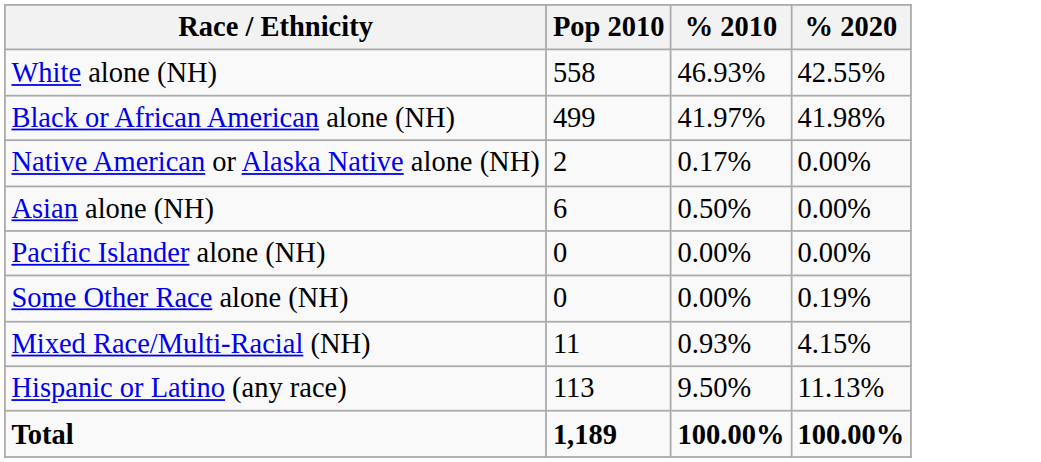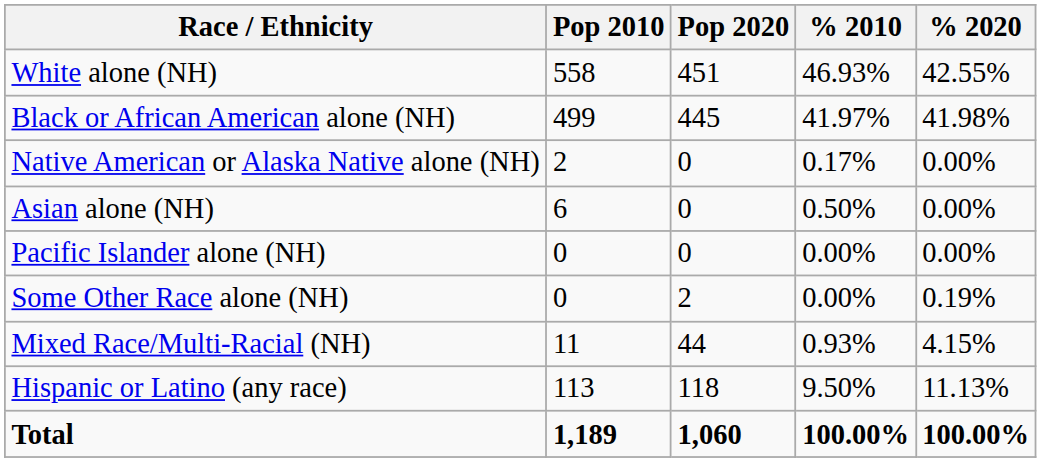 <table class="wikitable">
 <tr>
 <th>Race / Ethnicity</th>
 <th>Pop 2010</th>
+<th>Pop 2020</th>
 <th>% 2010</th>
 <th>% 2020</th>
 </tr>
 <tr>
 <td><a href='#'>White</a> alone (NH)</td>
 <td>558</td>
+<td>451</td>
 <td>46.93%</td>
 <td>42.55%</td>
 </tr>
 <tr>
 <td><a href='#'>Black or African American</a> alone (NH)</td>
 <td>499</td>
+<td>445</td>
 <td>41.97%</td>
 <td>41.98%</td>
 </tr>
 <tr>
 <td><a href='#'>Native American</a> or <a href='#'>Alaska Native</a> alone (NH)</td>
 <td>2</td>
+<td>0</td>
 <td>0.17%</td>
 <td>0.00%</td>
 </tr>
 <tr>
 <td><a href='#'>Asian</a> alone (NH)</td>
 <td>6</td>
+<td>0</td>
 <td>0.50%</td>
 <td>0.00%</td>
 </tr>
 <tr>
 <td><a href='#'>Pacific Islander</a> alone (NH)</td>
+<td>0</td>
 <td>0</td>
 <td>0.00%</td>
 <td>0.00%</td>
 </tr>
 <tr>
 <td><a href='#'>Some Other Race</a> alone (NH)</td>
 <td>0</td>
+<td>2</td>
 <td>0.00%</td>
 <td>0.19%</td>
 </tr>
 <tr>
 <td><a href='#'>Mixed Race/Multi-Racial</a> (NH)</td>
 <td>11</td>
+<td>44</td>
 <td>0.93%</td>
 <td>4.15%</td>
 </tr>
 <tr>
 <td><a href='#'>Hispanic or Latino</a> (any race)</td>
 <td>113</td>
+<td>118</td>
 <td>9.50%</td>
 <td>11.13%</td>
 </tr>
 <tr>
 <td><strong>Total</strong></td>
 <td><strong>1,189</strong></td>
+<td><strong>1,060</strong></td>
 <td><strong>100.00%</strong></td>
 <td><strong>100.00%</strong></td>
 </tr>
 </table>
